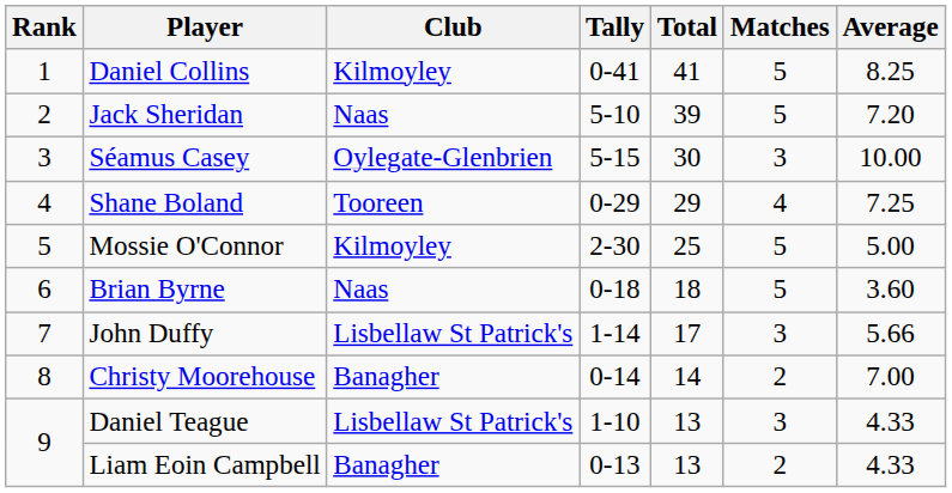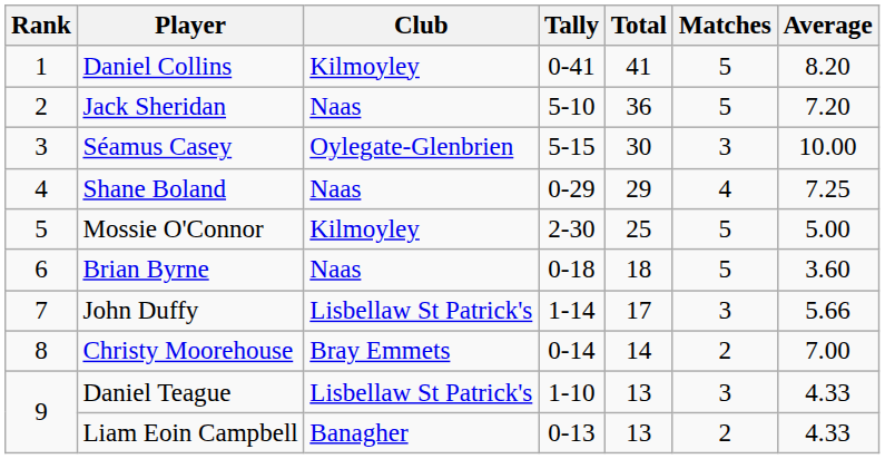 <table class="wikitable">
 <tr>
 <th>Rank</th>
 <th>Player</th>
 <th>Club</th>
 <th>Tally</th>
 <th>Total</th>
 <th>Matches</th>
 <th>Average</th>
 </tr>
 <tr>
 <td rowspan="1" style="text-align:center;">1</td>
 <td><a href='#'>Daniel Collins</a></td>
 <td><a href='#'>Kilmoyley</a></td>
 <td align=center>0-41</td>
 <td align=center>41</td>
 <td align=center>5</td>
-<td align=center>8.25</td>
+<td align=center>8.20</td>
 </tr>
 <tr>
 <td rowspan="1" style="text-align:center;">2</td>
 <td><a href='#'>Jack Sheridan</a></td>
 <td><a href='#'>Naas</a></td>
 <td align=center>5-10</td>
-<td align=center>39</td>
+<td align=center>36</td>
 <td align=center>5</td>
 <td align=center>7.20</td>
 </tr>
 <tr>
 <td rowspan="1" style="text-align:center;">3</td>
 <td><a href='#'>Séamus Casey</a></td>
 <td><a href='#'>Oylegate-Glenbrien</a></td>
 <td align=center>5-15</td>
 <td align=center>30</td>
 <td align=center>3</td>
 <td align=center>10.00</td>
 </tr>
 <tr>
 <td rowspan="1" style="text-align:center;">4</td>
 <td><a href='#'>Shane Boland</a></td>
-<td><a href='#'>Tooreen</a></td>
+<td><a href='#'>Naas</a></td>
 <td align=center>0-29</td>
 <td align=center>29</td>
 <td align=center>4</td>
 <td align=center>7.25</td>
 </tr>
 <tr>
 <td rowspan="1" style="text-align:center;">5</td>
 <td>Mossie O'Connor</td>
 <td><a href='#'>Kilmoyley</a></td>
 <td align=center>2-30</td>
 <td align=center>25</td>
 <td align=center>5</td>
 <td align=center>5.00</td>
 </tr>
 <tr>
 <td rowspan="1" style="text-align:center;">6</td>
 <td><a href='#'>Brian Byrne</a></td>
 <td><a href='#'>Naas</a></td>
 <td align=center>0-18</td>
 <td align=center>18</td>
 <td align=center>5</td>
 <td align=center>3.60</td>
 </tr>
 <tr>
 <td rowspan="1" style="text-align:center;">7</td>
 <td>John Duffy</td>
 <td><a href='#'>Lisbellaw St Patrick's</a></td>
 <td align=center>1-14</td>
 <td align=center>17</td>
 <td align=center>3</td>
 <td align=center>5.66</td>
 </tr>
 <tr>
 <td rowspan="1" style="text-align:center;">8</td>
 <td><a href='#'>Christy Moorehouse</a></td>
-<td><a href='#'>Banagher</a></td>
+<td><a href='#'>Bray Emmets</a></td>
 <td align=center>0-14</td>
 <td align=center>14</td>
 <td align=center>2</td>
 <td align=center>7.00</td>
 </tr>
 <tr>
 <td rowspan="2" style="text-align:center;">9</td>
 <td>Daniel Teague</td>
 <td><a href='#'>Lisbellaw St Patrick's</a></td>
 <td align=center>1-10</td>
 <td align=center>13</td>
 <td align=center>3</td>
 <td align=center>4.33</td>
 </tr>
 <tr>
 <td>Liam Eoin Campbell</td>
 <td><a href='#'>Banagher</a></td>
 <td align=center>0-13</td>
 <td align=center>13</td>
 <td align=center>2</td>
 <td align=center>4.33</td>
 </tr>
 </table>
